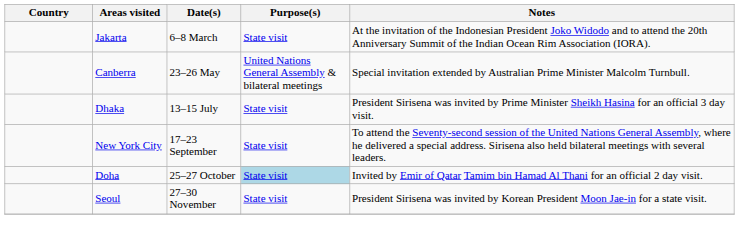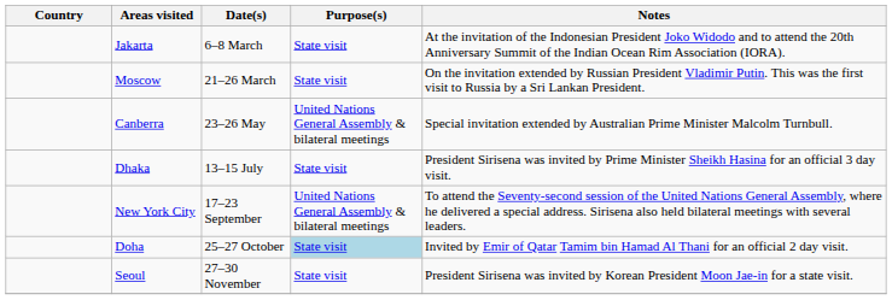 <table class="wikitable outercollapse sortable" style="margin: 1em auto 1em auto">
 <tr>
 <th width=120>Country</th>
 <th width=100>Areas visited</th>
 <th width=100>Date(s)</th>
 <th width=150>Purpose(s)</th>
 <th width=550>Notes</th>
 </tr>
 <tr>
 <td></td>
 <td><a href='#'>Jakarta</a></td>
 <td>6–8 March</td>
 <td><a href='#'>State visit</a></td>
 <td>At the invitation of the Indonesian President <a href='#'>Joko Widodo</a> and to attend the 20th Anniversary Summit of the Indian Ocean Rim Association (IORA).</td>
+</tr>
+<tr>
+<td></td>
+<td><a href='#'>Moscow</a></td>
+<td>21–26 March</td>
+<td><a href='#'>State visit</a></td>
+<td> On the invitation extended by Russian President <a href='#'>Vladimir Putin</a>. This was the first visit to Russia by a Sri Lankan President.</td>
 </tr>
 <tr>
 <td></td>
 <td><a href='#'>Canberra</a></td>
 <td>23–26 May</td>
 <td><a href='#'>United Nations General Assembly</a> & bilateral meetings</td>
 <td>Special invitation extended by Australian Prime Minister Malcolm Turnbull.</td>
 </tr>
 <tr>
 <td></td>
 <td><a href='#'>Dhaka</a></td>
 <td>13–15 July</td>
 <td><a href='#'>State visit</a></td>
 <td> President Sirisena was invited by Prime Minister <a href='#'>Sheikh Hasina</a> for an official 3 day visit.</td>
 </tr>
 <tr>
 <td></td>
 <td><a href='#'>New York City</a></td>
 <td>17–23 September</td>
-<td><a href='#'>State visit</a></td>
+<td><a href='#'>United Nations General Assembly</a> & bilateral meetings</td>
 <td>To attend the <a href='#'>Seventy-second session of the United Nations General Assembly</a>, where he delivered a special address. Sirisena also held bilateral meetings with several leaders.</td>
 </tr>
 <tr>
 <td></td>
 <td><a href='#'>Doha</a></td>
 <td>25–27 October</td>
 <td style="background: lightblue;"><a href='#'>State visit</a></td>
 <td>Invited by <a href='#'>Emir of Qatar</a> <a href='#'>Tamim bin Hamad Al Thani</a> for an official 2 day visit.</td>
 </tr>
 <tr>
 <td></td>
 <td><a href='#'>Seoul</a></td>
 <td>27–30 November</td>
 <td><a href='#'>State visit</a></td>
 <td>President Sirisena was invited by Korean President <a href='#'>Moon Jae-in</a> for a state visit.</td>
 </tr>
 <tr>
 </tr>
 </table>
